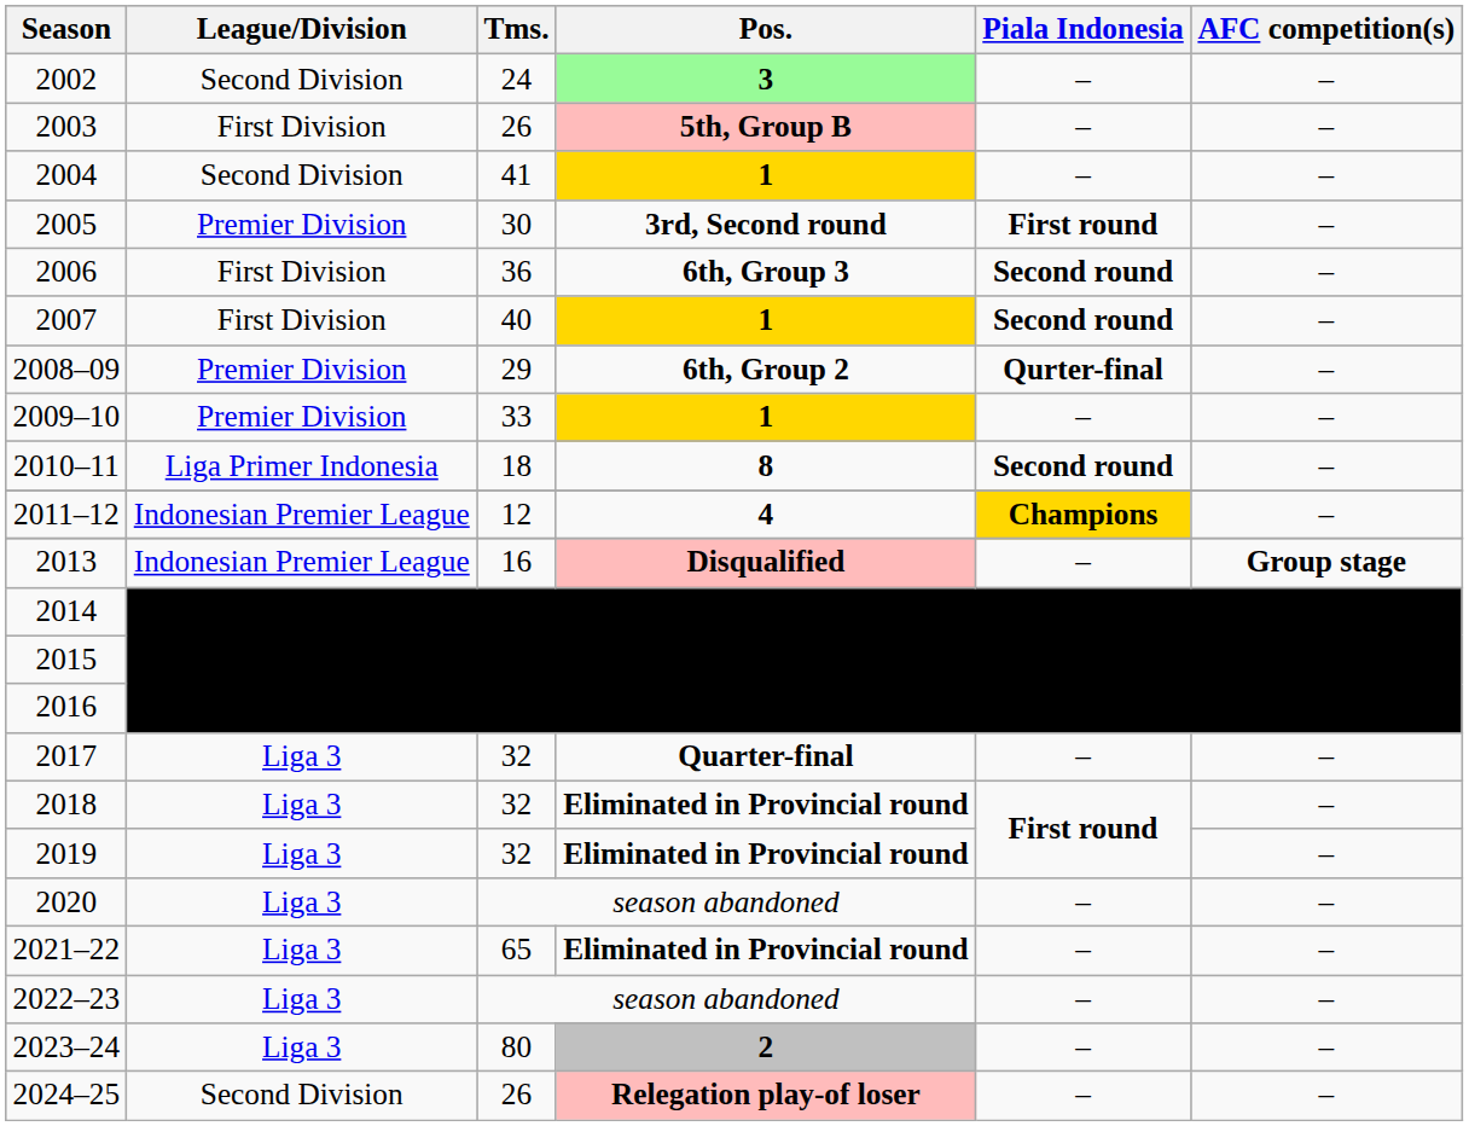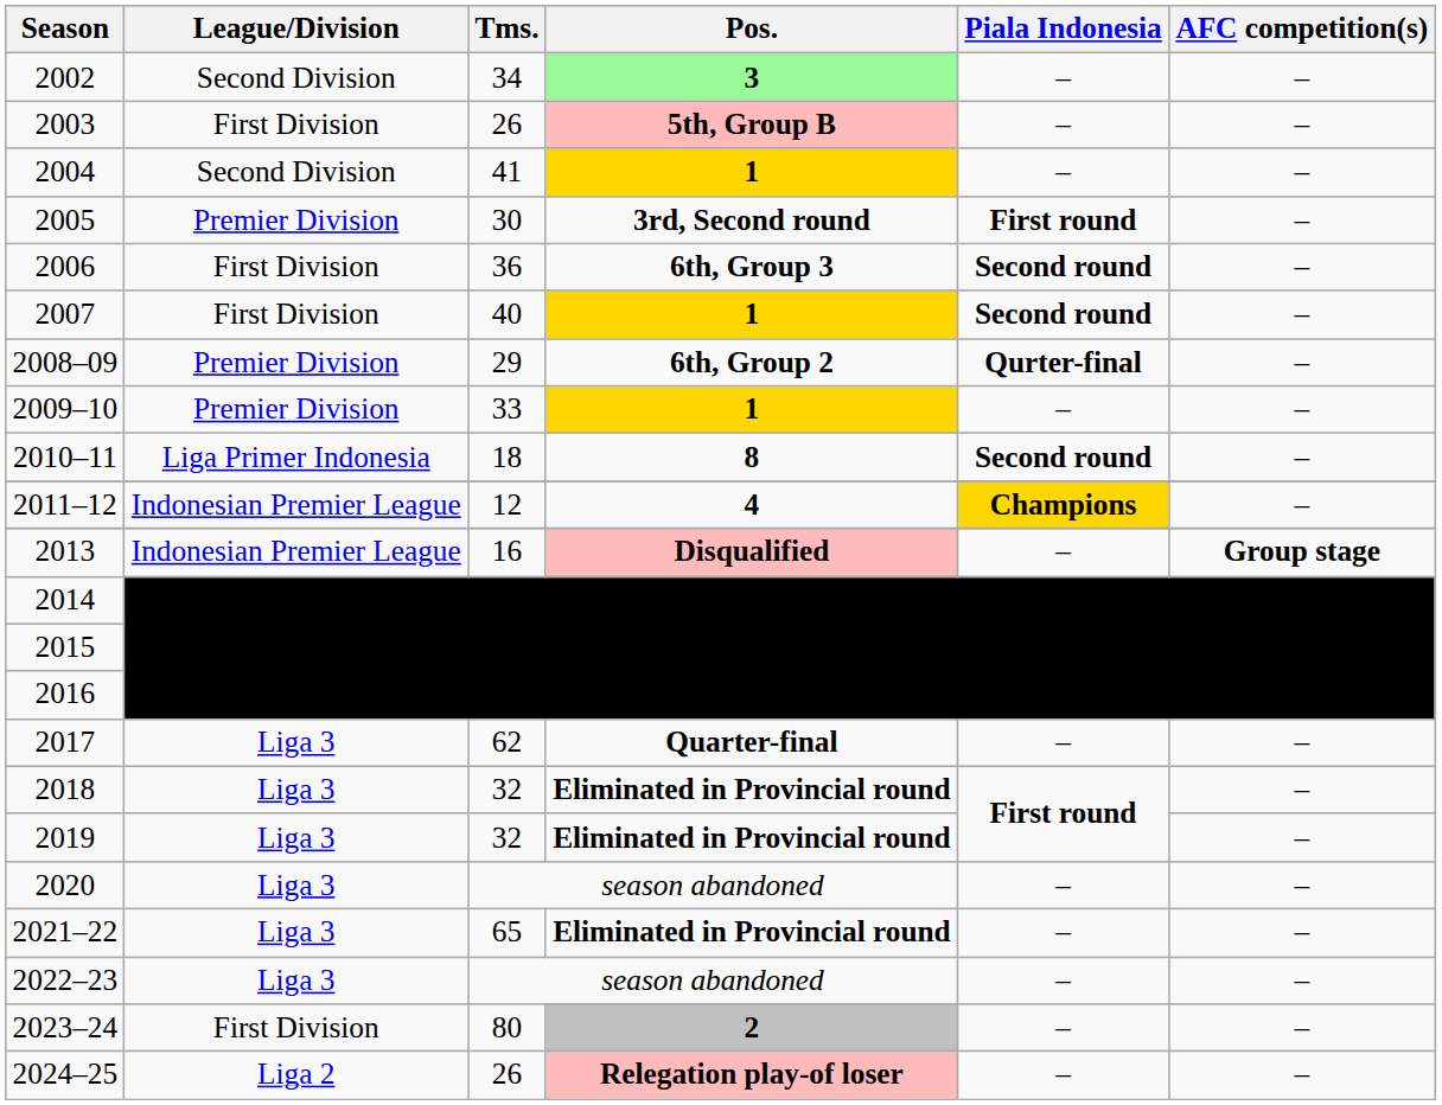 <table class="wikitable" style="text-align:center">
 <tr style="background:#efefef;">
 <th>Season</th>
 <th>League/Division</th>
 <th>Tms.</th>
 <th>Pos.</th>
 <th><a href='#'>Piala Indonesia</a></th>
 <th colspan=2><a href='#'>AFC</a> competition(s)</th>
 </tr>
 <tr>
 <td>2002</td>
 <td>Second Division</td>
-<td>24</td>
+<td>34</td>
 <td bgcolor="palegreen"><strong>3</strong></td>
 <td>–</td>
 <td>–</td>
 </tr>
 <tr>
 <td>2003</td>
 <td>First Division</td>
 <td>26</td>
 <td style="background: #FFBBBB;"><strong>5th, Group B</strong></td>
 <td>–</td>
 <td>–</td>
 </tr>
 <tr>
 <td>2004</td>
 <td>Second Division</td>
 <td>41</td>
 <td style="background: gold;"><strong>1</strong></td>
 <td>–</td>
 <td>–</td>
 </tr>
 <tr>
 <td>2005</td>
 <td><a href='#'>Premier Division</a></td>
 <td>30</td>
 <td><strong>3rd, Second round</strong></td>
 <td><strong>First round</strong></td>
 <td>–</td>
 </tr>
 <tr>
 <td>2006</td>
 <td>First Division</td>
 <td>36</td>
 <td><strong>6th, Group 3</strong></td>
 <td><strong>Second round</strong></td>
 <td>–</td>
 </tr>
 <tr>
 <td>2007</td>
 <td>First Division</td>
 <td>40</td>
 <td style="background: gold;"><strong>1</strong></td>
 <td><strong>Second round</strong></td>
 <td>–</td>
 </tr>
 <tr>
 <td>2008–09</td>
 <td><a href='#'>Premier Division</a></td>
 <td>29</td>
 <td><strong>6th, Group 2</strong></td>
 <td><strong>Qurter-final</strong></td>
 <td>–</td>
 </tr>
 <tr>
 <td>2009–10</td>
 <td><a href='#'>Premier Division</a></td>
 <td>33</td>
 <td style="background: gold;"><strong>1</strong></td>
 <td>–</td>
 <td>–</td>
 </tr>
 <tr>
 <td>2010–11</td>
 <td><a href='#'>Liga Primer Indonesia</a></td>
 <td>18</td>
 <td><strong>8</strong></td>
 <td><strong>Second round</strong></td>
 <td>–</td>
 </tr>
 <tr>
 </tr>
 <tr>
 <td>2011–12</td>
 <td><a href='#'>Indonesian Premier League</a></td>
 <td>12</td>
 <td><strong>4</strong></td>
 <td style="background: gold;"><strong>Champions</strong></td>
 <td>–</td>
 </tr>
 <tr>
 </tr>
 <tr>
 <td>2013</td>
 <td><a href='#'>Indonesian Premier League</a></td>
 <td>16</td>
 <td style="background: #FFBBBB;"><strong>Disqualified</strong></td>
 <td>–</td>
 <td><strong>Group stage</strong></td>
 </tr>
 <tr>
 <td>2014</td>
 <td rowspan="3" colspan="5" style="background: black;"></td>
 </tr>
 <tr>
 <td>2015</td>
 </tr>
 <tr>
 <td>2016</td>
 </tr>
 <tr>
 <td>2017</td>
 <td><a href='#'>Liga 3</a></td>
-<td>32</td>
+<td>62</td>
 <td><strong>Quarter-final</strong></td>
 <td>–</td>
 <td>–</td>
 </tr>
 <tr>
 <td>2018</td>
 <td><a href='#'>Liga 3</a></td>
 <td>32</td>
 <td><strong>Eliminated in Provincial round</strong></td>
 <td rowspan="2"><strong>First round</strong></td>
 <td>–</td>
 </tr>
 <tr>
 <td>2019</td>
 <td><a href='#'>Liga 3</a></td>
 <td>32</td>
 <td><strong>Eliminated in Provincial round</strong></td>
 <td>–</td>
 </tr>
 <tr>
 <td>2020</td>
 <td><a href='#'>Liga 3</a></td>
 <td colspan="2"><em>season abandoned</em></td>
 <td>–</td>
 <td>–</td>
 </tr>
 <tr>
 <td>2021–22</td>
 <td><a href='#'>Liga 3</a></td>
 <td>65</td>
 <td><strong>Eliminated in Provincial round</strong></td>
 <td>–</td>
 <td>–</td>
 </tr>
 <tr>
 <td>2022–23</td>
 <td><a href='#'>Liga 3</a></td>
 <td colspan="2"><em>season abandoned</em></td>
 <td>–</td>
 <td>–</td>
 </tr>
 <tr>
 <td>2023–24</td>
-<td><a href='#'>Liga 3</a></td>
+<td>First Division</td>
 <td>80</td>
 <td style="background: silver;"><strong>2</strong></td>
 <td>–</td>
 <td>–</td>
 </tr>
 <tr>
 <td>2024–25</td>
-<td>Second Division</td>
+<td><a href='#'>Liga 2</a></td>
 <td>26</td>
 <td style="background: #FFBBBB;"><strong>Relegation play-of loser</strong></td>
 <td>–</td>
 <td>–</td>
 </tr>
 </table>
